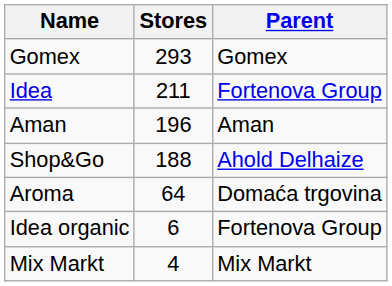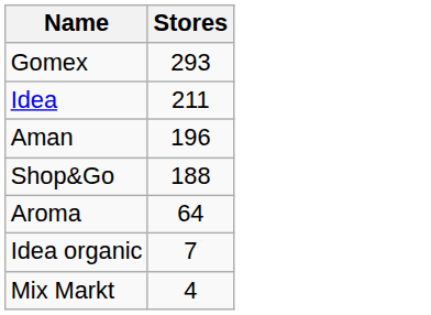 <table class="wikitable sortable">
 <tr>
 <th>Name</th>
 <th>Stores</th>
-<th><a href='#'>Parent</a></th>
 </tr>
 <tr>
 <td>Gomex</td>
 <td style="text-align:center;">293</td>
-<td>Gomex</td>
 </tr>
 <tr>
 <td><a href='#'>Idea</a></td>
 <td style="text-align:center;">211</td>
-<td><a href='#'>Fortenova Group</a></td>
 </tr>
 <tr>
 <td>Aman</td>
 <td style="text-align:center;">196</td>
-<td>Aman</td>
 </tr>
 <tr>
 <td>Shop&Go</td>
 <td style="text-align:center;">188</td>
-<td><a href='#'>Ahold Delhaize</a></td>
 </tr>
 <tr>
 <td>Aroma</td>
 <td style="text-align:center;">64</td>
-<td>Domaća trgovina</td>
 </tr>
 <tr>
 <td>Idea organic</td>
-<td style="text-align:center;">6</td>
-<td>Fortenova Group</td>
+<td style="text-align:center;">7</td>
 </tr>
 <tr>
 <td>Mix Markt</td>
 <td style="text-align:center;">4</td>
-<td>Mix Markt</td>
 </tr>
 </table>
